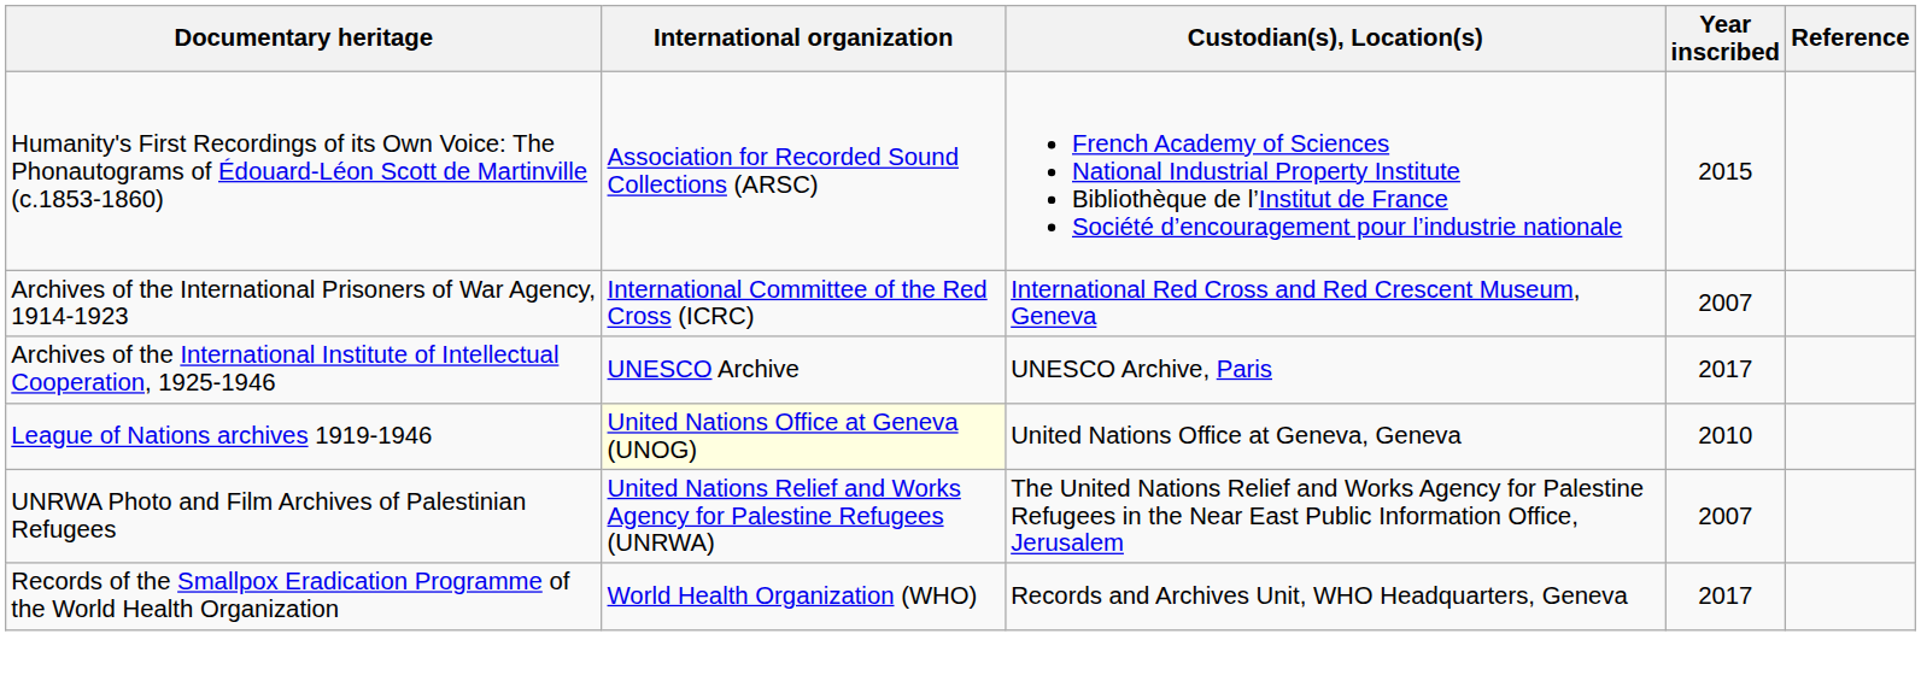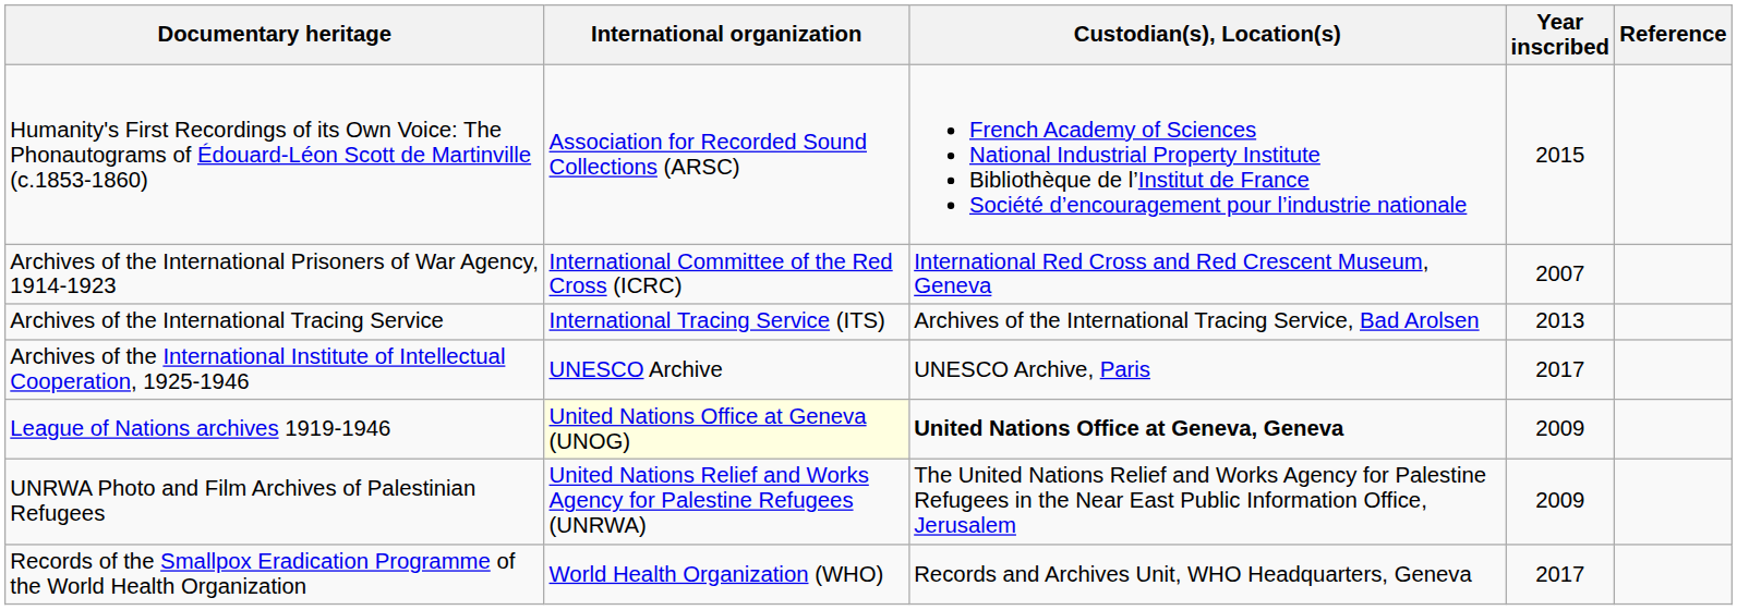 <table class="wikitable sortable">
 <tr>
 <th>Documentary heritage</th>
 <th>International organization</th>
 <th>Custodian(s), Location(s)</th>
 <th>Year<br>inscribed</th>
 <th>Reference</th>
 </tr>
 <tr>
 <td>Humanity's First Recordings of its Own Voice: The Phonautograms of <a href='#'>Édouard-Léon Scott de Martinville</a> (c.1853-1860)</td>
 <td><a href='#'>Association for Recorded Sound Collections</a> (ARSC)</td>
 <td><br><ul><li><a href='#'>French Academy of Sciences</a> <small></small></li><li><a href='#'>National Industrial Property Institute</a> <small></small></li><li>Bibliothèque de l’<a href='#'>Institut de France</a> <small></small></li><li><a href='#'>Société d’encouragement pour l’industrie nationale</a> <small></small></li></ul></td>
 <td align="center">2015</td>
 <td align="center"></td>
 </tr>
 <tr>
 <td>Archives of the International Prisoners of War Agency, 1914-1923</td>
 <td><a href='#'>International Committee of the Red Cross</a> (ICRC)</td>
 <td><a href='#'>International Red Cross and Red Crescent Museum</a>, <a href='#'>Geneva</a><br><small></small></td>
 <td align="center">2007</td>
 <td align="center"></td>
 </tr>
 <tr>
+<td>Archives of the International Tracing Service</td>
+<td><a href='#'>International Tracing Service</a> (ITS)</td>
+<td>Archives of the International Tracing Service, <a href='#'>Bad Arolsen</a><br><small></small></td>
+<td align="center">2013</td>
+<td align="center"></td>
+</tr>
+<tr>
 <td>Archives of the <a href='#'>International Institute of Intellectual Cooperation</a>, 1925-1946</td>
 <td><a href='#'>UNESCO</a> Archive</td>
 <td>UNESCO Archive, <a href='#'>Paris</a><br><small></small></td>
 <td align="center">2017</td>
 <td align="center"></td>
 </tr>
 <tr>
 <td><a href='#'>League of Nations archives</a> 1919-1946</td>
 <td style="background: lightyellow;"><a href='#'>United Nations Office at Geneva</a> (UNOG)</td>
-<td>United Nations Office at Geneva, Geneva<br><small></small></td>
-<td align="center">2010</td>
+<td><strong>United Nations Office at Geneva, Geneva<br><small></small></strong></td>
+<td align="center">2009</td>
 <td align="center"></td>
 </tr>
 <tr>
 <td>UNRWA Photo and Film Archives of Palestinian Refugees</td>
 <td><a href='#'>United Nations Relief and Works Agency for Palestine Refugees</a> (UNRWA)</td>
 <td>The United Nations Relief and Works Agency for Palestine Refugees in the Near East Public Information Office, <a href='#'>Jerusalem</a><br><small></small></td>
-<td align="center">2007</td>
+<td align="center">2009</td>
 <td align="center"></td>
 </tr>
 <tr>
 <td>Records of the <a href='#'>Smallpox Eradication Programme</a> of the World Health Organization</td>
 <td><a href='#'>World Health Organization</a> (WHO)</td>
 <td>Records and Archives Unit, WHO Headquarters, Geneva<br><small></small></td>
 <td align="center">2017</td>
 <td align="center"></td>
 </tr>
 </table>
